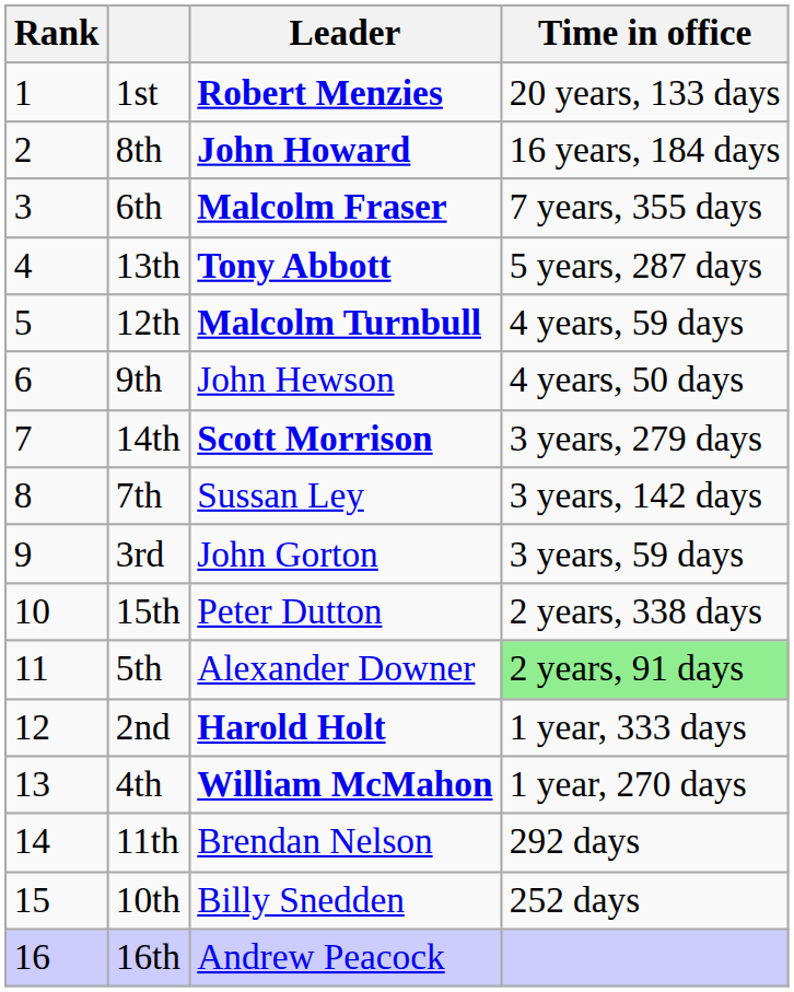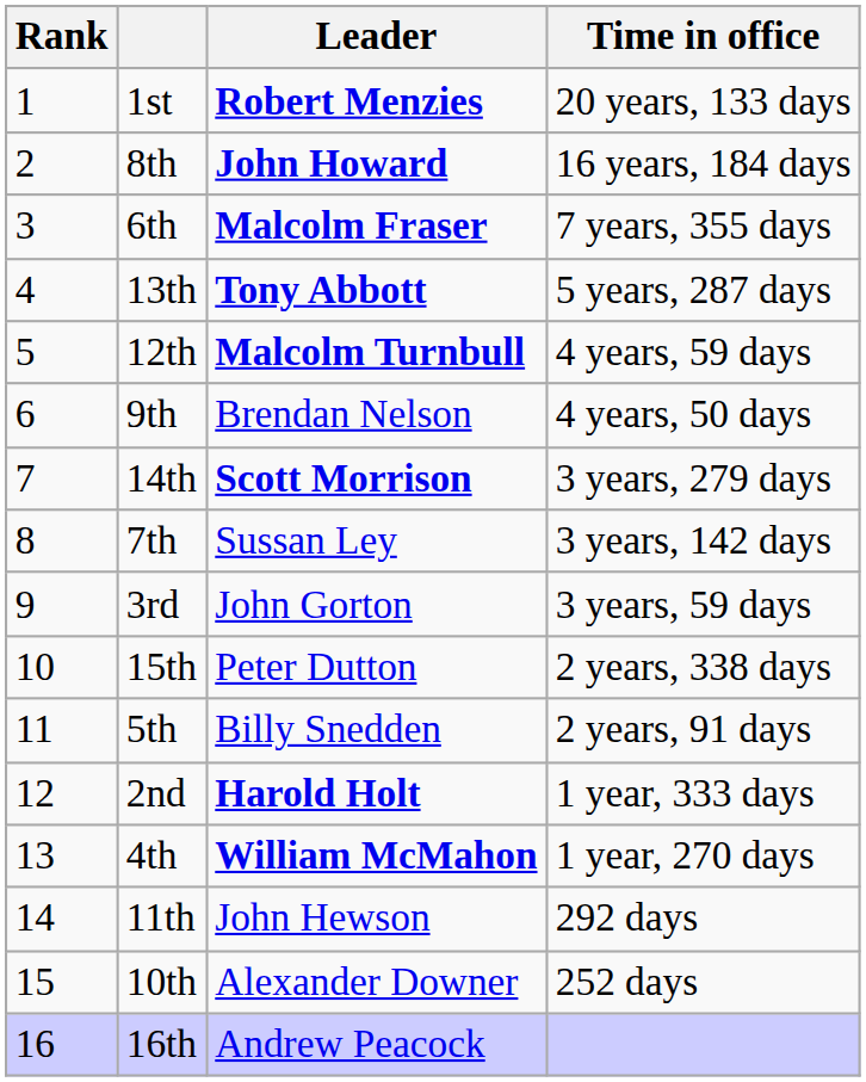 <table class="wikitable sortable">
 <tr>
 <th>Rank</th>
 <th></th>
 <th>Leader</th>
 <th>Time in office</th>
 </tr>
 <tr>
 <td>1</td>
 <td>1st</td>
 <td><strong><a href='#'>Robert Menzies</a></strong></td>
 <td>20 years, 133 days</td>
 </tr>
 <tr>
 <td>2</td>
 <td>8th</td>
 <td><strong><a href='#'>John Howard</a></strong></td>
 <td>16 years, 184 days</td>
 </tr>
 <tr>
 <td>3</td>
 <td>6th</td>
 <td><strong><a href='#'>Malcolm Fraser</a></strong></td>
 <td>7 years, 355 days</td>
 </tr>
 <tr>
 <td>4</td>
 <td>13th</td>
 <td><strong><a href='#'>Tony Abbott</a></strong></td>
 <td>5 years, 287 days</td>
 </tr>
 <tr>
 <td>5</td>
 <td>12th</td>
 <td><strong><a href='#'>Malcolm Turnbull</a></strong></td>
 <td>4 years, 59 days</td>
 </tr>
 <tr>
 <td>6</td>
 <td>9th</td>
-<td><a href='#'>John Hewson</a></td>
+<td><a href='#'>Brendan Nelson</a></td>
 <td>4 years, 50 days</td>
 </tr>
 <tr>
 <td>7</td>
 <td>14th</td>
 <td><strong><a href='#'>Scott Morrison</a></strong></td>
 <td>3 years, 279 days</td>
 </tr>
 <tr>
 <td>8</td>
 <td>7th</td>
 <td><a href='#'>Sussan Ley</a></td>
 <td>3 years, 142 days</td>
 </tr>
 <tr>
 <td>9</td>
 <td>3rd</td>
 <td><a href='#'>John Gorton</a></td>
 <td>3 years, 59 days</td>
 </tr>
 <tr>
 <td>10</td>
 <td>15th</td>
 <td><a href='#'>Peter Dutton</a></td>
 <td>2 years, 338 days</td>
 </tr>
 <tr>
 <td>11</td>
 <td>5th</td>
-<td><a href='#'>Alexander Downer</a></td>
-<td style="background: lightgreen;">2 years, 91 days</td>
+<td><a href='#'>Billy Snedden</a></td>
+<td>2 years, 91 days</td>
 </tr>
 <tr>
 <td>12</td>
 <td>2nd</td>
 <td><strong><a href='#'>Harold Holt</a></strong></td>
 <td>1 year, 333 days</td>
 </tr>
 <tr>
 <td>13</td>
 <td>4th</td>
 <td><strong><a href='#'>William McMahon</a></strong></td>
 <td>1 year, 270 days</td>
 </tr>
 <tr>
 <td>14</td>
 <td>11th</td>
-<td><a href='#'>Brendan Nelson</a></td>
+<td><a href='#'>John Hewson</a></td>
 <td>292 days</td>
 </tr>
 <tr>
 <td>15</td>
 <td>10th</td>
-<td><a href='#'>Billy Snedden</a></td>
+<td><a href='#'>Alexander Downer</a></td>
 <td>252 days</td>
 </tr>
 <tr bgcolor="ccccff">
 <td>16</td>
 <td>16th</td>
 <td><a href='#'>Andrew Peacock</a></td>
 <td></td>
 </tr>
 </table>
